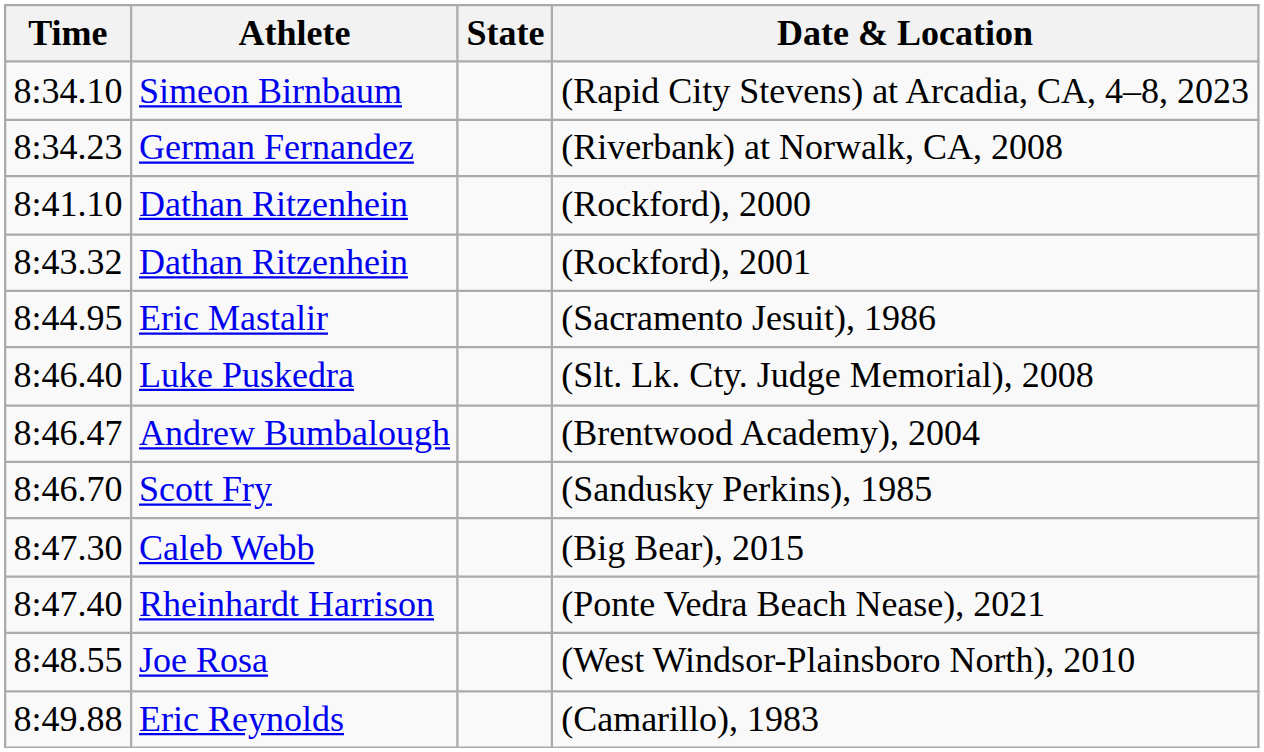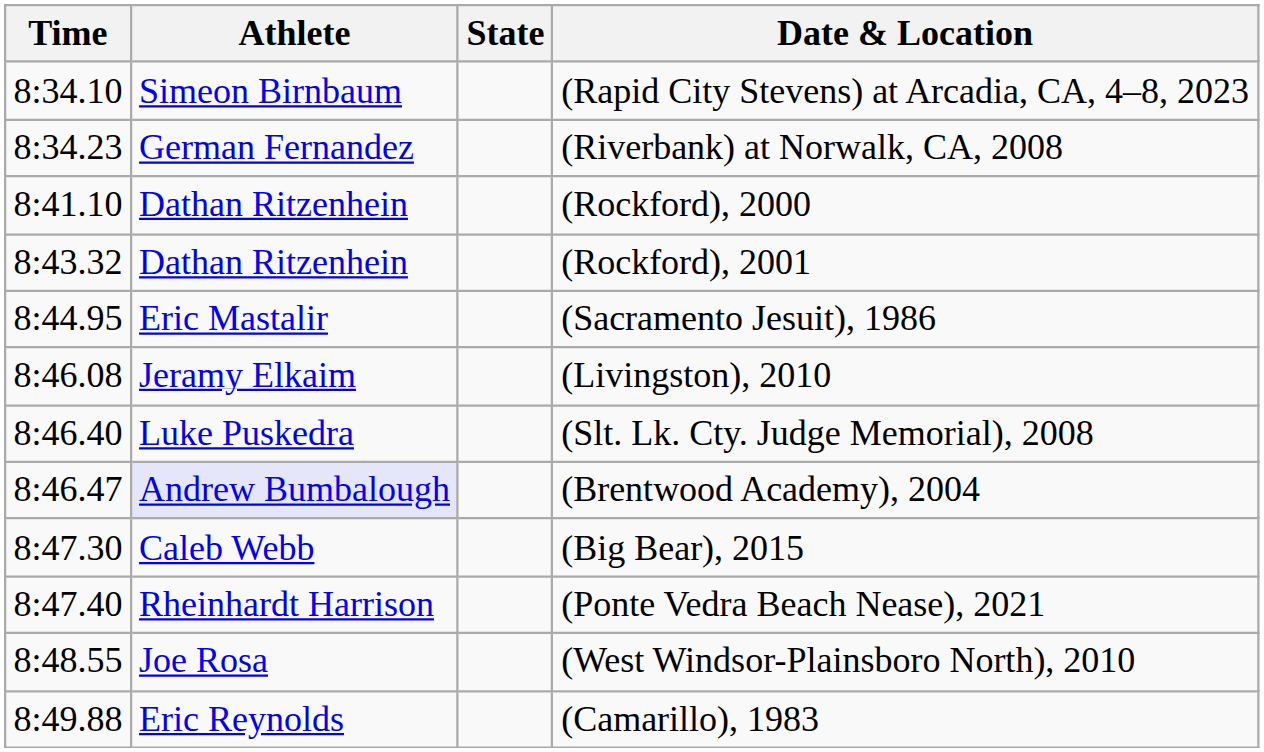 <table class="wikitable">
 <tr>
 <th>Time</th>
 <th>Athlete</th>
 <th>State</th>
 <th>Date & Location</th>
 </tr>
 <tr>
 <td>8:34.10</td>
 <td><a href='#'>Simeon Birnbaum</a></td>
 <td></td>
 <td>(Rapid City Stevens) at Arcadia, CA, 4–8, 2023</td>
 </tr>
 <tr>
 <td>8:34.23</td>
 <td><a href='#'>German Fernandez</a></td>
 <td></td>
 <td>(Riverbank) at Norwalk, CA, 2008</td>
 </tr>
 <tr>
 <td>8:41.10</td>
 <td><a href='#'>Dathan Ritzenhein</a></td>
 <td></td>
 <td>(Rockford), 2000</td>
 </tr>
 <tr>
 <td>8:43.32</td>
 <td><a href='#'>Dathan Ritzenhein</a></td>
 <td></td>
 <td>(Rockford), 2001</td>
 </tr>
 <tr>
 <td>8:44.95</td>
 <td><a href='#'>Eric Mastalir</a></td>
 <td></td>
 <td>(Sacramento Jesuit), 1986</td>
 </tr>
 <tr>
+<td>8:46.08</td>
+<td><a href='#'>Jeramy Elkaim</a></td>
+<td></td>
+<td>(Livingston), 2010</td>
+</tr>
+<tr>
 <td>8:46.40</td>
 <td><a href='#'>Luke Puskedra</a></td>
 <td></td>
 <td>(Slt. Lk. Cty. Judge Memorial), 2008</td>
 </tr>
 <tr>
 <td>8:46.47</td>
-<td><a href='#'>Andrew Bumbalough</a></td>
+<td style="background: lavender;"><a href='#'>Andrew Bumbalough</a></td>
 <td></td>
 <td>(Brentwood Academy), 2004</td>
-</tr>
-<tr>
-<td>8:46.70</td>
-<td><a href='#'>Scott Fry</a></td>
-<td></td>
-<td>(Sandusky Perkins), 1985</td>
 </tr>
 <tr>
 <td>8:47.30</td>
 <td><a href='#'>Caleb Webb</a></td>
 <td></td>
 <td>(Big Bear), 2015</td>
 </tr>
 <tr>
 <td>8:47.40</td>
 <td><a href='#'>Rheinhardt Harrison</a></td>
 <td></td>
 <td>(Ponte Vedra Beach Nease), 2021</td>
 </tr>
 <tr>
 <td>8:48.55</td>
 <td><a href='#'>Joe Rosa</a></td>
 <td></td>
 <td>(West Windsor-Plainsboro North), 2010</td>
 </tr>
 <tr>
 <td>8:49.88</td>
 <td><a href='#'>Eric Reynolds</a></td>
 <td></td>
 <td>(Camarillo), 1983</td>
 </tr>
 </table>
